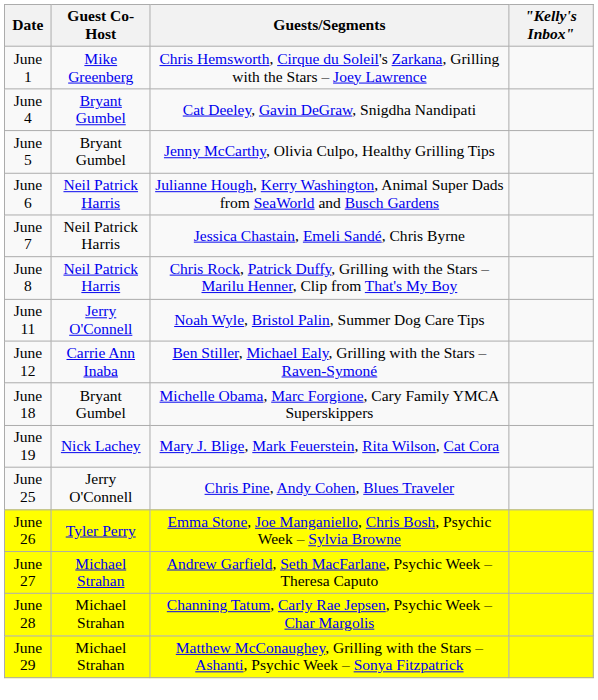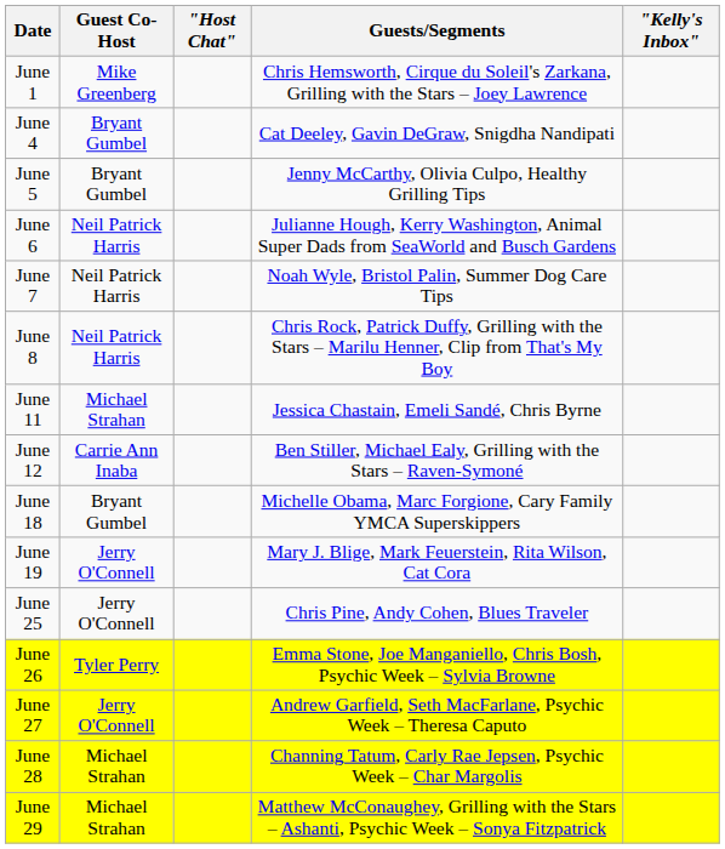 <table class="wikitable sortable" style="text-align:center;">
 <tr>
 <th>Date</th>
 <th>Guest Co-Host</th>
+<th><em>"Host Chat"</em></th>
 <th>Guests/Segments</th>
 <th><em>"Kelly's Inbox"</em></th>
 </tr>
 <tr>
 <td>June 1</td>
 <td><a href='#'>Mike Greenberg</a></td>
+<td></td>
 <td><a href='#'>Chris Hemsworth</a>, <a href='#'>Cirque du Soleil</a>'s <a href='#'>Zarkana</a>, Grilling with the Stars – <a href='#'>Joey Lawrence</a></td>
 <td></td>
 </tr>
 <tr>
 <td>June 4</td>
 <td><a href='#'>Bryant Gumbel</a></td>
+<td></td>
 <td><a href='#'>Cat Deeley</a>, <a href='#'>Gavin DeGraw</a>, Snigdha Nandipati</td>
 <td></td>
 </tr>
 <tr>
 <td>June 5</td>
 <td>Bryant Gumbel</td>
+<td></td>
 <td><a href='#'>Jenny McCarthy</a>, Olivia Culpo, Healthy Grilling Tips</td>
 <td></td>
 </tr>
 <tr>
 <td>June 6</td>
 <td><a href='#'>Neil Patrick Harris</a></td>
+<td></td>
 <td><a href='#'>Julianne Hough</a>, <a href='#'>Kerry Washington</a>, Animal Super Dads from <a href='#'>SeaWorld</a> and <a href='#'>Busch Gardens</a></td>
 <td></td>
 </tr>
 <tr>
 <td>June 7</td>
 <td>Neil Patrick Harris</td>
-<td><a href='#'>Jessica Chastain</a>, <a href='#'>Emeli Sandé</a>, Chris Byrne</td>
+<td></td>
+<td><a href='#'>Noah Wyle</a>, <a href='#'>Bristol Palin</a>, Summer Dog Care Tips</td>
 <td></td>
 </tr>
 <tr>
 <td>June 8</td>
 <td><a href='#'>Neil Patrick Harris</a></td>
+<td></td>
 <td><a href='#'>Chris Rock</a>, <a href='#'>Patrick Duffy</a>, Grilling with the Stars – <a href='#'>Marilu Henner</a>, Clip from <a href='#'>That's My Boy</a></td>
 <td></td>
 </tr>
 <tr>
 <td>June 11</td>
-<td><a href='#'>Jerry O'Connell</a></td>
-<td><a href='#'>Noah Wyle</a>, <a href='#'>Bristol Palin</a>, Summer Dog Care Tips</td>
+<td><a href='#'>Michael Strahan</a></td>
+<td></td>
+<td><a href='#'>Jessica Chastain</a>, <a href='#'>Emeli Sandé</a>, Chris Byrne</td>
 <td></td>
 </tr>
 <tr>
 <td>June 12</td>
 <td><a href='#'>Carrie Ann Inaba</a></td>
+<td></td>
 <td><a href='#'>Ben Stiller</a>, <a href='#'>Michael Ealy</a>, Grilling with the Stars – <a href='#'>Raven-Symoné</a></td>
 <td></td>
 </tr>
 <tr>
 <td>June 18</td>
 <td>Bryant Gumbel</td>
+<td></td>
 <td><a href='#'>Michelle Obama</a>, <a href='#'>Marc Forgione</a>, Cary Family YMCA Superskippers</td>
 <td></td>
 </tr>
 <tr>
 <td>June 19</td>
-<td><a href='#'>Nick Lachey</a></td>
+<td><a href='#'>Jerry O'Connell</a></td>
+<td></td>
 <td><a href='#'>Mary J. Blige</a>, <a href='#'>Mark Feuerstein</a>, <a href='#'>Rita Wilson</a>, <a href='#'>Cat Cora</a></td>
 <td></td>
 </tr>
 <tr>
 <td>June 25</td>
 <td>Jerry O'Connell</td>
+<td></td>
 <td><a href='#'>Chris Pine</a>, <a href='#'>Andy Cohen</a>, <a href='#'>Blues Traveler</a></td>
 <td></td>
 </tr>
 <tr style="background:yellow;">
 <td>June 26</td>
 <td><a href='#'>Tyler Perry</a></td>
+<td></td>
 <td><a href='#'>Emma Stone</a>, <a href='#'>Joe Manganiello</a>, <a href='#'>Chris Bosh</a>, Psychic Week – <a href='#'>Sylvia Browne</a></td>
 <td></td>
 </tr>
 <tr style="background:yellow;">
 <td>June 27</td>
-<td><a href='#'>Michael Strahan</a></td>
+<td><a href='#'>Jerry O'Connell</a></td>
+<td></td>
 <td><a href='#'>Andrew Garfield</a>, <a href='#'>Seth MacFarlane</a>, Psychic Week – Theresa Caputo</td>
 <td></td>
 </tr>
 <tr style="background:yellow;">
 <td>June 28</td>
 <td>Michael Strahan</td>
+<td></td>
 <td><a href='#'>Channing Tatum</a>, <a href='#'>Carly Rae Jepsen</a>, Psychic Week – <a href='#'>Char Margolis</a></td>
 <td></td>
 </tr>
 <tr style="background:yellow;">
 <td>June 29</td>
 <td>Michael Strahan</td>
+<td></td>
 <td><a href='#'>Matthew McConaughey</a>, Grilling with the Stars – <a href='#'>Ashanti</a>, Psychic Week – <a href='#'>Sonya Fitzpatrick</a></td>
 <td></td>
 </tr>
 </table>
